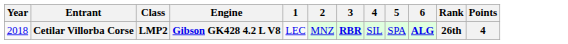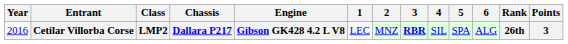 <table class="wikitable" style="text-align:center; font-size:85%">
 <tr>
 <th>Year</th>
 <th>Entrant</th>
 <th>Class</th>
+<th>Chassis</th>
 <th>Engine</th>
 <th>1</th>
 <th>2</th>
 <th>3</th>
 <th>4</th>
 <th>5</th>
 <th>6</th>
 <th>Rank</th>
 <th>Points</th>
 </tr>
 <tr>
-<td><a href='#'>2018</a></td>
+<td><a href='#'>2016</a></td>
 <th nowrap>Cetilar Villorba Corse</th>
 <th>LMP2</th>
+<th nowrap><a href='#'>Dallara P217</a></th>
 <th nowrap><a href='#'>Gibson</a> GK428 4.2 L V8</th>
 <td><a href='#'>LEC</a></td>
 <td style="background:#DFFFDF;"><a href='#'>MNZ</a><br></td>
 <td style="background:#DFFFDF;"><strong><a href='#'>RBR</a><br></strong></td>
 <td style="background:#DFFFDF;"><a href='#'>SIL</a><br></td>
 <td style="background:#DFFFDF;"><a href='#'>SPA</a><br></td>
-<td style="background:#DFFFDF;"><strong><a href='#'>ALG</a><br></strong></td>
+<td style="background:#DFFFDF;"><a href='#'>ALG</a><br></td>
 <th>26th</th>
-<th>4</th>
+<th>3</th>
 </tr>
 </table>
